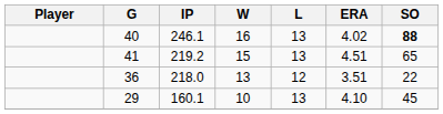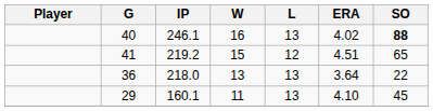 <table class="wikitable sortable">
 <tr>
 <th bgcolor="#DDDDFF" width="16%">Player</th>
 <th bgcolor="#DDDDFF" width="9%">G</th>
 <th bgcolor="#DDDDFF" width="9%">IP</th>
 <th bgcolor="#DDDDFF" width="9%">W</th>
 <th bgcolor="#DDDDFF" width="9%">L</th>
 <th bgcolor="#DDDDFF" width="9%">ERA</th>
 <th bgcolor="#DDDDFF" width="9%">SO</th>
 </tr>
 <tr align="center">
 <td></td>
 <td>40</td>
 <td>246.1</td>
 <td>16</td>
 <td>13</td>
 <td>4.02</td>
 <td><strong>88</strong></td>
 </tr>
 <tr align="center">
 <td></td>
 <td>41</td>
 <td>219.2</td>
 <td>15</td>
-<td>13</td>
+<td>12</td>
 <td>4.51</td>
 <td>65</td>
 </tr>
 <tr align="center">
 <td></td>
 <td>36</td>
 <td>218.0</td>
 <td>13</td>
-<td>12</td>
-<td>3.51</td>
+<td>13</td>
+<td>3.64</td>
 <td>22</td>
 </tr>
 <tr align="center">
 <td></td>
 <td>29</td>
 <td>160.1</td>
-<td>10</td>
+<td>11</td>
 <td>13</td>
 <td>4.10</td>
 <td>45</td>
 </tr>
 <tr align="center">
 </tr>
 </table>
